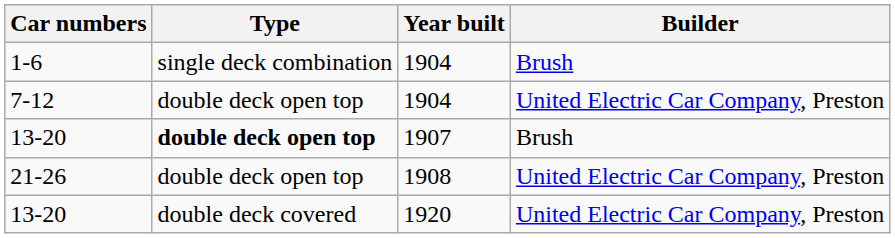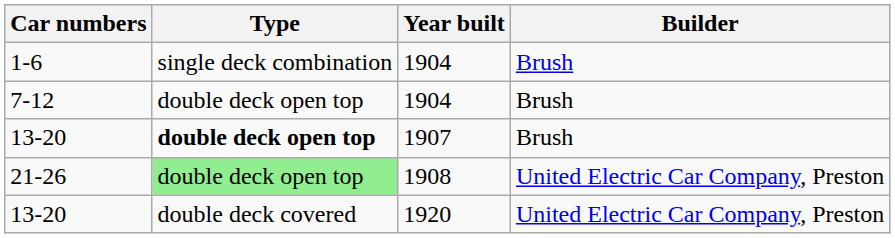 <table class="wikitable">
 <tr>
 <th>Car numbers</th>
 <th>Type</th>
 <th>Year built</th>
 <th>Builder</th>
 </tr>
 <tr>
 <td>1-6</td>
 <td>single deck combination</td>
 <td>1904</td>
 <td><a href='#'>Brush</a></td>
 </tr>
 <tr>
 <td>7-12</td>
 <td>double deck open top</td>
 <td>1904</td>
-<td><a href='#'>United Electric Car Company</a>, Preston</td>
+<td>Brush</td>
 </tr>
 <tr>
 <td>13-20</td>
 <td><strong>double deck open top</strong></td>
 <td>1907</td>
 <td>Brush</td>
 </tr>
 <tr>
 <td>21-26</td>
-<td>double deck open top</td>
+<td style="background: lightgreen;">double deck open top</td>
 <td>1908</td>
 <td><a href='#'>United Electric Car Company</a>, Preston</td>
 </tr>
 <tr>
 <td>13-20</td>
 <td>double deck covered</td>
 <td>1920</td>
 <td><a href='#'>United Electric Car Company</a>, Preston</td>
 </tr>
 </table>
